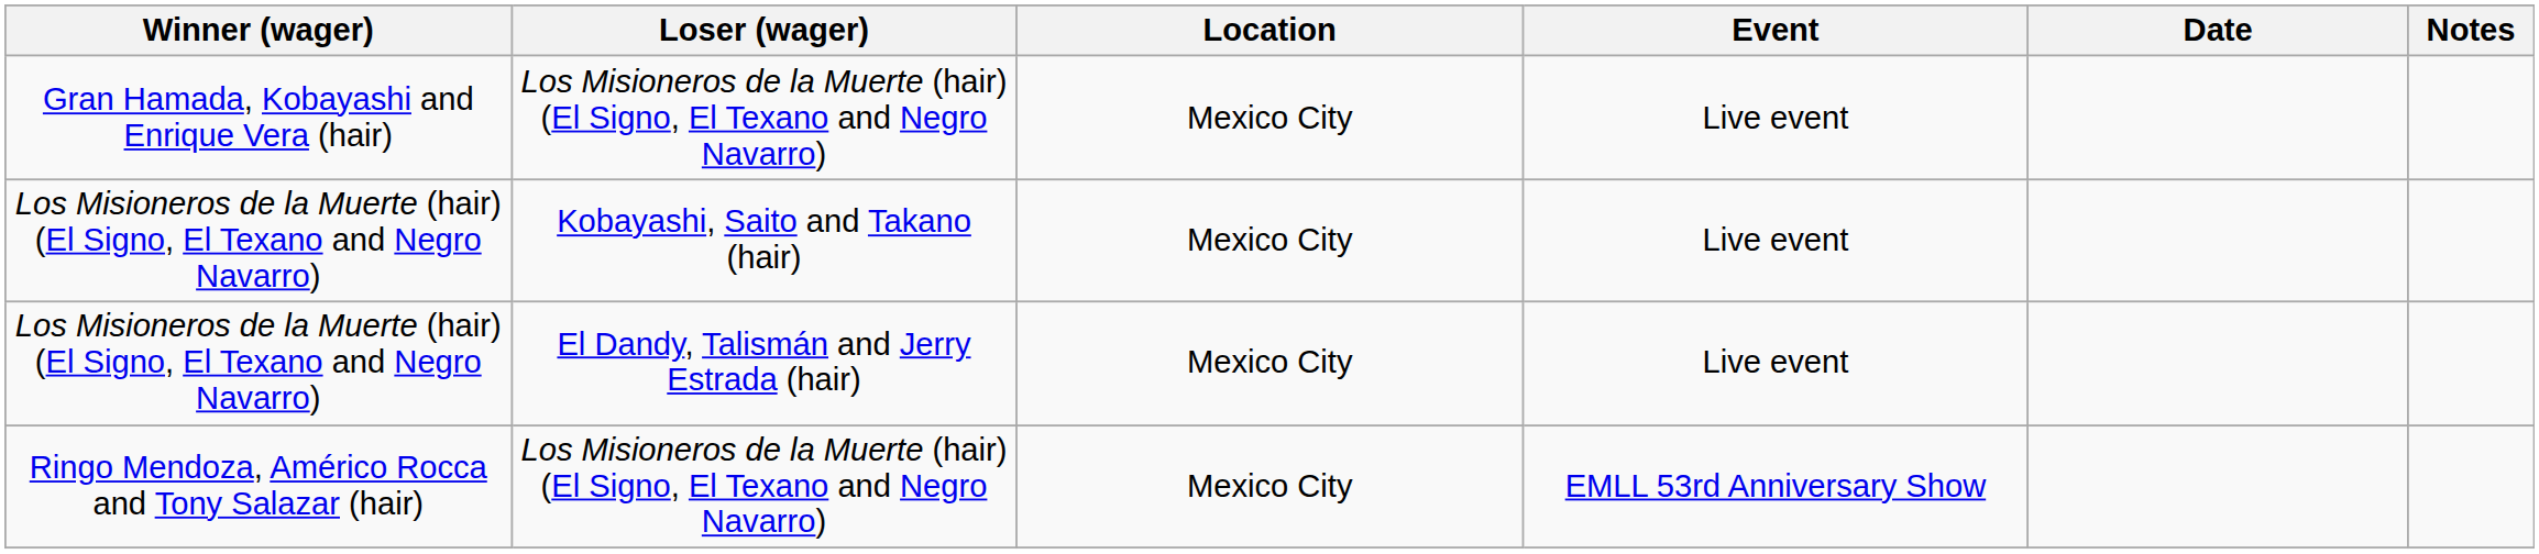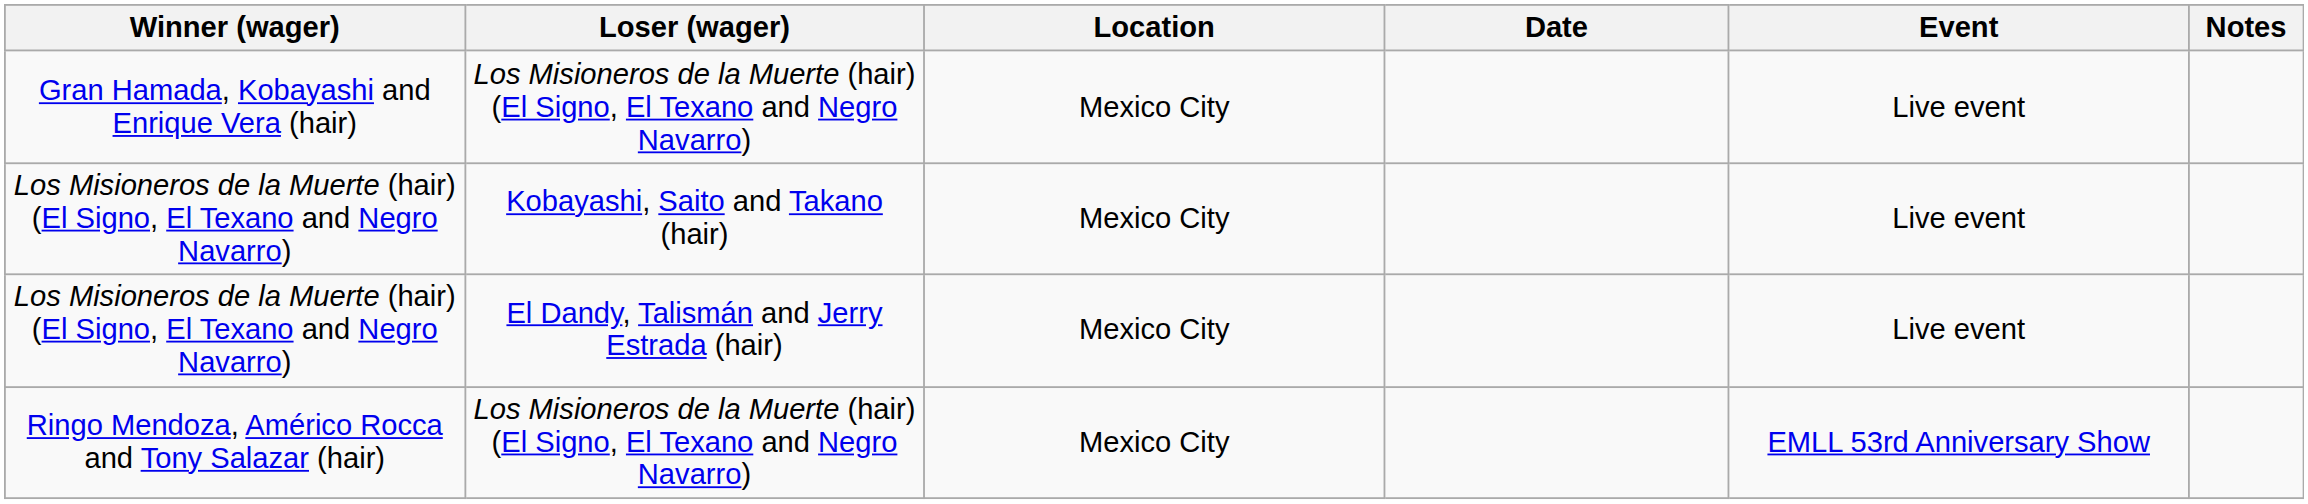 <table class="wikitable sortable" width=100%  style="text-align: center">
 <tr>
 <th width=20% scope="col">Winner (wager)</th>
 <th width=20% scope="col">Loser (wager)</th>
 <th width=20% scope="col">Location</th>
+<th width=15% scope="col">Date</th>
 <th width=20% scope="col">Event</th>
-<th width=15% scope="col">Date</th>
 <th class="unsortable" width=5% scope="col">Notes</th>
 </tr>
 <tr>
 <td><a href='#'>Gran Hamada</a>, <a href='#'>Kobayashi</a> and <a href='#'>Enrique Vera</a> (hair)</td>
 <td><em>Los Misioneros de la Muerte</em> (hair)<br>(<a href='#'>El Signo</a>, <a href='#'>El Texano</a> and <a href='#'>Negro Navarro</a>)</td>
 <td>Mexico City</td>
+<td></td>
 <td>Live event</td>
-<td></td>
 <td></td>
 </tr>
 <tr>
 <td><em>Los Misioneros de la Muerte</em> (hair) <br>(<a href='#'>El Signo</a>, <a href='#'>El Texano</a> and <a href='#'>Negro Navarro</a>)</td>
 <td><a href='#'>Kobayashi</a>, <a href='#'>Saito</a> and <a href='#'>Takano</a>  (hair)</td>
 <td>Mexico City</td>
+<td></td>
 <td>Live event</td>
-<td></td>
 <td></td>
 </tr>
 <tr>
 <td><em>Los Misioneros de la Muerte</em> (hair)<br>(<a href='#'>El Signo</a>, <a href='#'>El Texano</a> and <a href='#'>Negro Navarro</a>)</td>
 <td><a href='#'>El Dandy</a>, <a href='#'>Talismán</a> and <a href='#'>Jerry Estrada</a> (hair)</td>
 <td>Mexico City</td>
+<td></td>
 <td>Live event</td>
-<td></td>
 <td></td>
 </tr>
 <tr>
 <td><a href='#'>Ringo Mendoza</a>, <a href='#'>Américo Rocca</a> and <a href='#'>Tony Salazar</a> (hair)</td>
 <td><em>Los Misioneros de la Muerte</em> (hair)<br>(<a href='#'>El Signo</a>, <a href='#'>El Texano</a> and <a href='#'>Negro Navarro</a>)</td>
 <td>Mexico City</td>
+<td></td>
 <td><a href='#'>EMLL 53rd Anniversary Show</a></td>
-<td></td>
 <td></td>
 </tr>
 </table>
